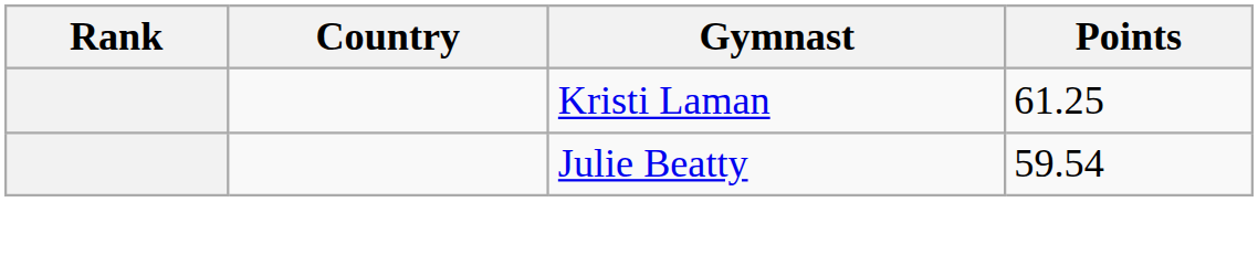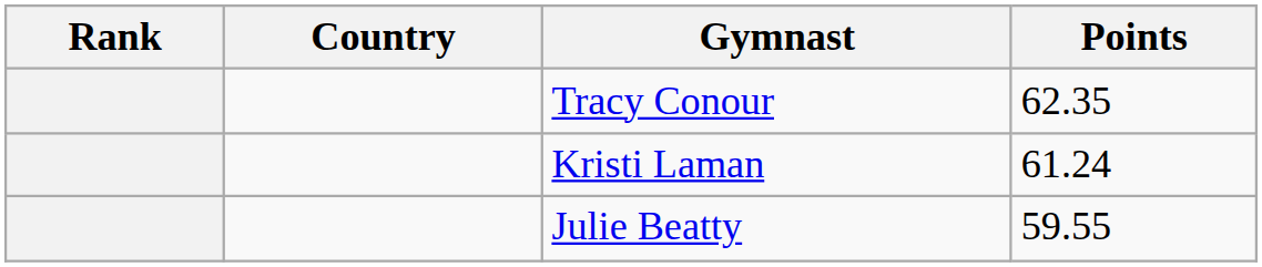 <table class="wikitable" width=500>
 <tr bgcolor="#efefef">
 <th>Rank</th>
 <th>Country</th>
 <th>Gymnast</th>
 <th>Points</th>
 </tr>
 <tr>
 <th></th>
 <td></td>
+<td><a href='#'>Tracy Conour</a></td>
+<td>62.35</td>
+</tr>
+<tr>
+<th></th>
+<td></td>
 <td><a href='#'>Kristi Laman</a></td>
-<td>61.25</td>
+<td>61.24</td>
 </tr>
 <tr>
 <th></th>
 <td></td>
 <td><a href='#'>Julie Beatty</a></td>
-<td>59.54</td>
+<td>59.55</td>
 </tr>
 </table>
